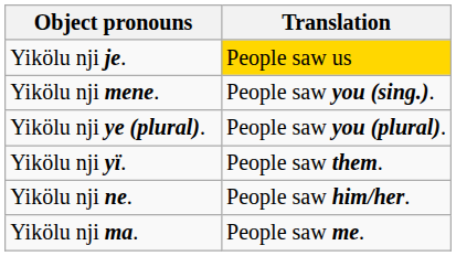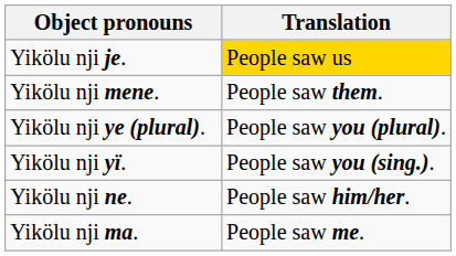 <table class="wikitable">
 <tr>
 <th>Object pronouns</th>
 <th>Translation</th>
 </tr>
 <tr>
 <td>Yikölu nji <strong><em>je</em></strong>.</td>
 <td style="background: gold;">People saw us</td>
 </tr>
 <tr>
 <td>Yikölu nji <strong><em>mene</em></strong>.</td>
-<td>People saw <strong><em>you (sing.)</em></strong>.</td>
+<td>People saw <strong><em>them</em></strong>.</td>
 </tr>
 <tr>
 <td>Yikölu nji <strong><em>ye (plural)</em></strong>.  </td>
 <td>People saw <strong><em>you (plural)</em></strong>.</td>
 </tr>
 <tr>
 <td>Yikölu nji <strong><em>yï</em></strong>.</td>
-<td>People saw <strong><em>them</em></strong>.</td>
+<td>People saw <strong><em>you (sing.)</em></strong>.</td>
 </tr>
 <tr>
 <td>Yikölu nji <strong><em>ne</em></strong>.</td>
 <td>People saw <strong><em>him/her</em></strong>.</td>
 </tr>
 <tr>
 <td>Yikölu nji <strong><em>ma</em></strong>.</td>
 <td>People saw <strong><em>me</em></strong>.</td>
 </tr>
 </table>
